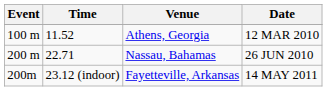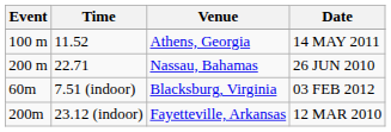 <table class="wikitable">
 <tr>
 <th>Event</th>
 <th>Time</th>
 <th>Venue</th>
 <th>Date</th>
 </tr>
 <tr>
 </tr>
 <tr>
 <td>100 m</td>
 <td>11.52</td>
 <td><a href='#'>Athens, Georgia</a></td>
-<td>12 MAR 2010</td>
+<td>14 MAY 2011</td>
 </tr>
 <tr>
 <td>200 m</td>
 <td>22.71</td>
 <td><a href='#'>Nassau, Bahamas</a></td>
 <td>26 JUN 2010</td>
 </tr>
 <tr>
+<td>60m </td>
+<td>7.51 (indoor)</td>
+<td><a href='#'>Blacksburg, Virginia</a></td>
+<td>03 FEB 2012</td>
+</tr>
+<tr>
 <td>200m</td>
 <td>23.12 (indoor)</td>
 <td><a href='#'>Fayetteville, Arkansas</a></td>
-<td>14 MAY 2011</td>
+<td>12 MAR 2010</td>
 </tr>
 </table>
